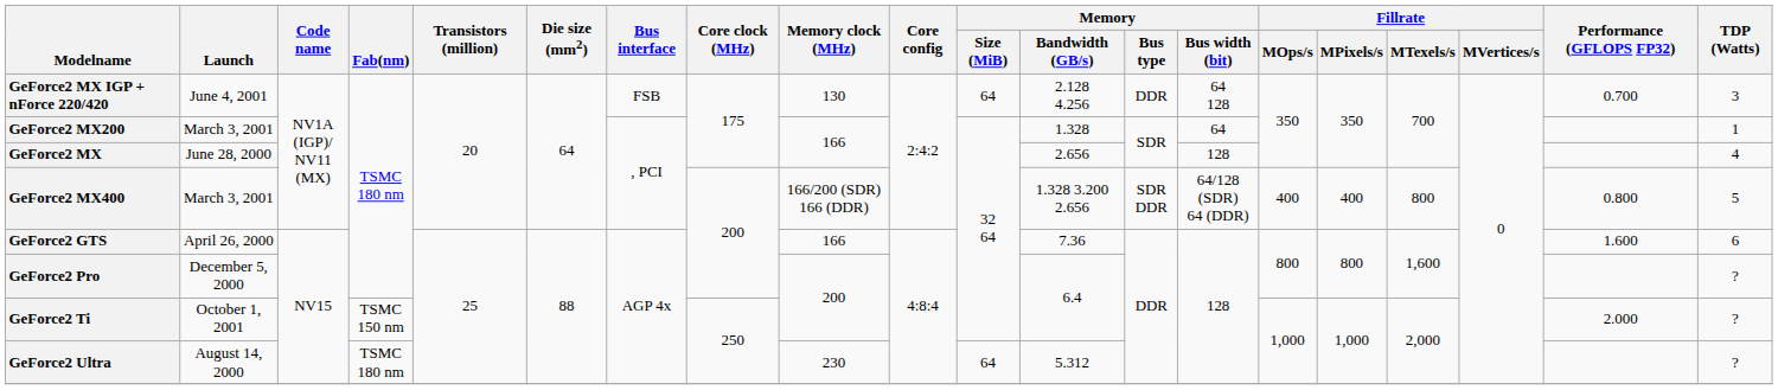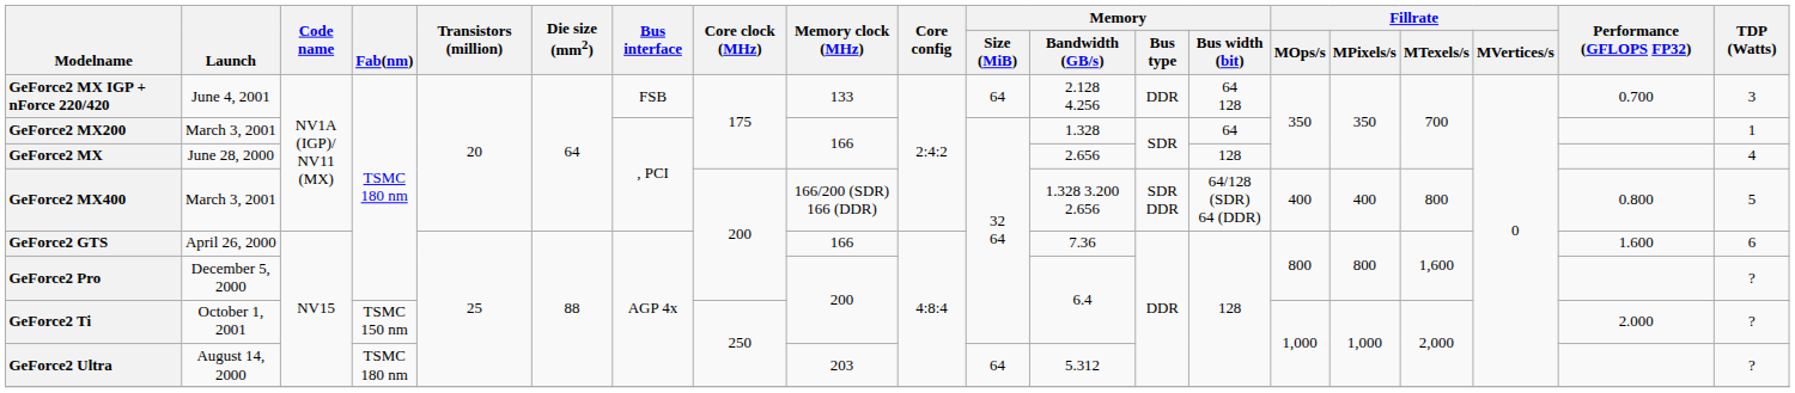 <table class="mw-datatable wikitable sortable sort-under" style="font-size:85%; text-align:center;">
 <tr>
 <th rowspan="2" style="vertical-align: bottom">Modelname</th>
 <th rowspan="2" style="vertical-align: bottom">Launch</th>
 <th rowspan="2"><a href='#'>Code name</a></th>
 <th rowspan="2" style="vertical-align: bottom"><a href='#'>Fab</a>(<a href='#'>nm</a>)</th>
 <th rowspan="2">Transistors (million)</th>
 <th rowspan="2">Die size (mm<sup>2</sup>)</th>
 <th rowspan="2"><a href='#'>Bus</a> <a href='#'>interface</a></th>
 <th rowspan="2">Core clock (<a href='#'>MHz</a>)</th>
 <th rowspan="2">Memory clock (<a href='#'>MHz</a>)</th>
 <th rowspan="2">Core config</th>
 <th colspan="4">Memory</th>
 <th colspan="4"><a href='#'>Fillrate</a></th>
 <th rowspan="2">Performance (<a href='#'>GFLOPS</a> <a href='#'>FP32</a>)</th>
 <th rowspan="2">TDP (Watts)</th>
 </tr>
 <tr>
 <th>Size (<a href='#'>MiB</a>)</th>
 <th>Bandwidth (<a href='#'>GB/s</a>)</th>
 <th>Bus type</th>
 <th>Bus width (<a href='#'>bit</a>)</th>
 <th>MOps/s</th>
 <th>MPixels/s</th>
 <th>MTexels/s</th>
 <th>MVertices/s</th>
 </tr>
 <tr>
 <th style="text-align:left">GeForce2 MX IGP + nForce 220/420</th>
 <td>June 4, 2001</td>
 <td rowspan="4">NV1A (IGP)/ <br>NV11 (MX)</td>
 <td rowspan="6"><a href='#'>TSMC</a><br><a href='#'>180&nbsp;nm</a></td>
 <td rowspan="4">20</td>
 <td rowspan="4">64</td>
 <td>FSB</td>
 <td rowspan="3">175</td>
-<td>130</td>
+<td>133</td>
 <td rowspan="4">2:4:2</td>
 <td>64</td>
 <td>2.128<br>4.256</td>
 <td>DDR</td>
 <td>64<br>128</td>
 <td rowspan="3">350</td>
 <td rowspan="3">350</td>
 <td rowspan="3">700</td>
 <td rowspan="8">0</td>
 <td>0.700</td>
 <td>3</td>
 </tr>
 <tr>
 <th style="text-align:left">GeForce2 MX200</th>
 <td>March 3, 2001</td>
 <td rowspan="3">, PCI</td>
 <td rowspan="2">166</td>
 <td rowspan="6">32<br>64</td>
 <td>1.328</td>
 <td rowspan="2">SDR</td>
 <td>64</td>
 <td></td>
 <td>1</td>
 </tr>
 <tr>
 <th style="text-align:left">GeForce2 MX</th>
 <td>June 28, 2000</td>
 <td>2.656</td>
 <td>128</td>
 <td></td>
 <td>4</td>
 </tr>
 <tr>
 <th style="text-align:left">GeForce2 MX400</th>
 <td>March 3, 2001</td>
 <td rowspan="3">200</td>
 <td>166/200 (SDR)<br>166 (DDR)</td>
 <td>1.328 3.200 2.656</td>
 <td>SDR<br>DDR</td>
 <td>64/128 (SDR)<br>64 (DDR)</td>
 <td>400</td>
 <td>400</td>
 <td>800</td>
 <td>0.800</td>
 <td>5</td>
 </tr>
 <tr>
 <th style="text-align:left">GeForce2 GTS</th>
 <td>April 26, 2000</td>
 <td rowspan="4">NV15</td>
 <td rowspan="4">25</td>
 <td rowspan="4">88</td>
 <td rowspan="4">AGP 4x</td>
 <td>166</td>
 <td rowspan="4">4:8:4</td>
 <td>7.36</td>
 <td rowspan="4">DDR</td>
 <td rowspan="4">128</td>
 <td rowspan="2">800</td>
 <td rowspan="2">800</td>
 <td rowspan="2">1,600</td>
 <td>1.600</td>
 <td>6</td>
 </tr>
 <tr>
 <th style="text-align:left">GeForce2 Pro</th>
 <td>December 5, 2000</td>
 <td rowspan="2">200</td>
 <td rowspan="2">6.4</td>
 <td></td>
 <td>?</td>
 </tr>
 <tr>
 <th style="text-align:left">GeForce2 Ti</th>
 <td>October 1, 2001</td>
 <td>TSMC<br>150 nm</td>
 <td rowspan="2">250</td>
 <td rowspan="2">1,000</td>
 <td rowspan="2">1,000</td>
 <td rowspan="2">2,000</td>
 <td>2.000</td>
 <td>?</td>
 </tr>
 <tr>
 <th style="text-align:left">GeForce2 Ultra</th>
 <td>August 14, 2000</td>
 <td>TSMC<br>180 nm</td>
-<td>230</td>
+<td>203</td>
 <td>64</td>
 <td>5.312</td>
 <td></td>
 <td>?</td>
 </tr>
 <tr>
 </tr>
 </table>
